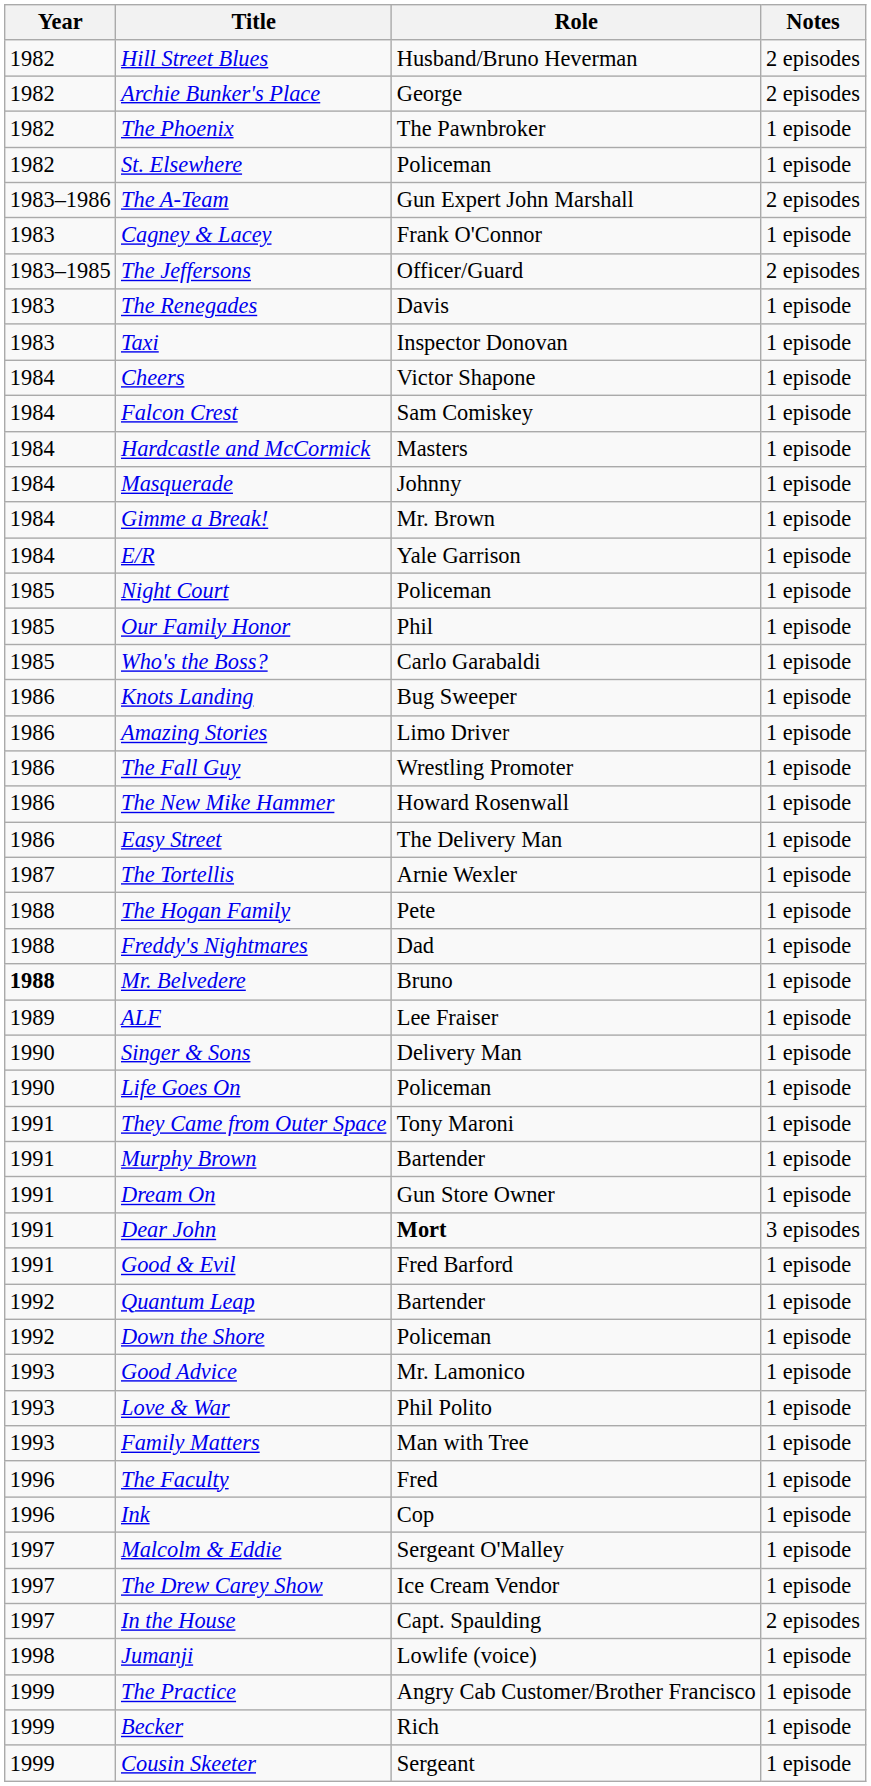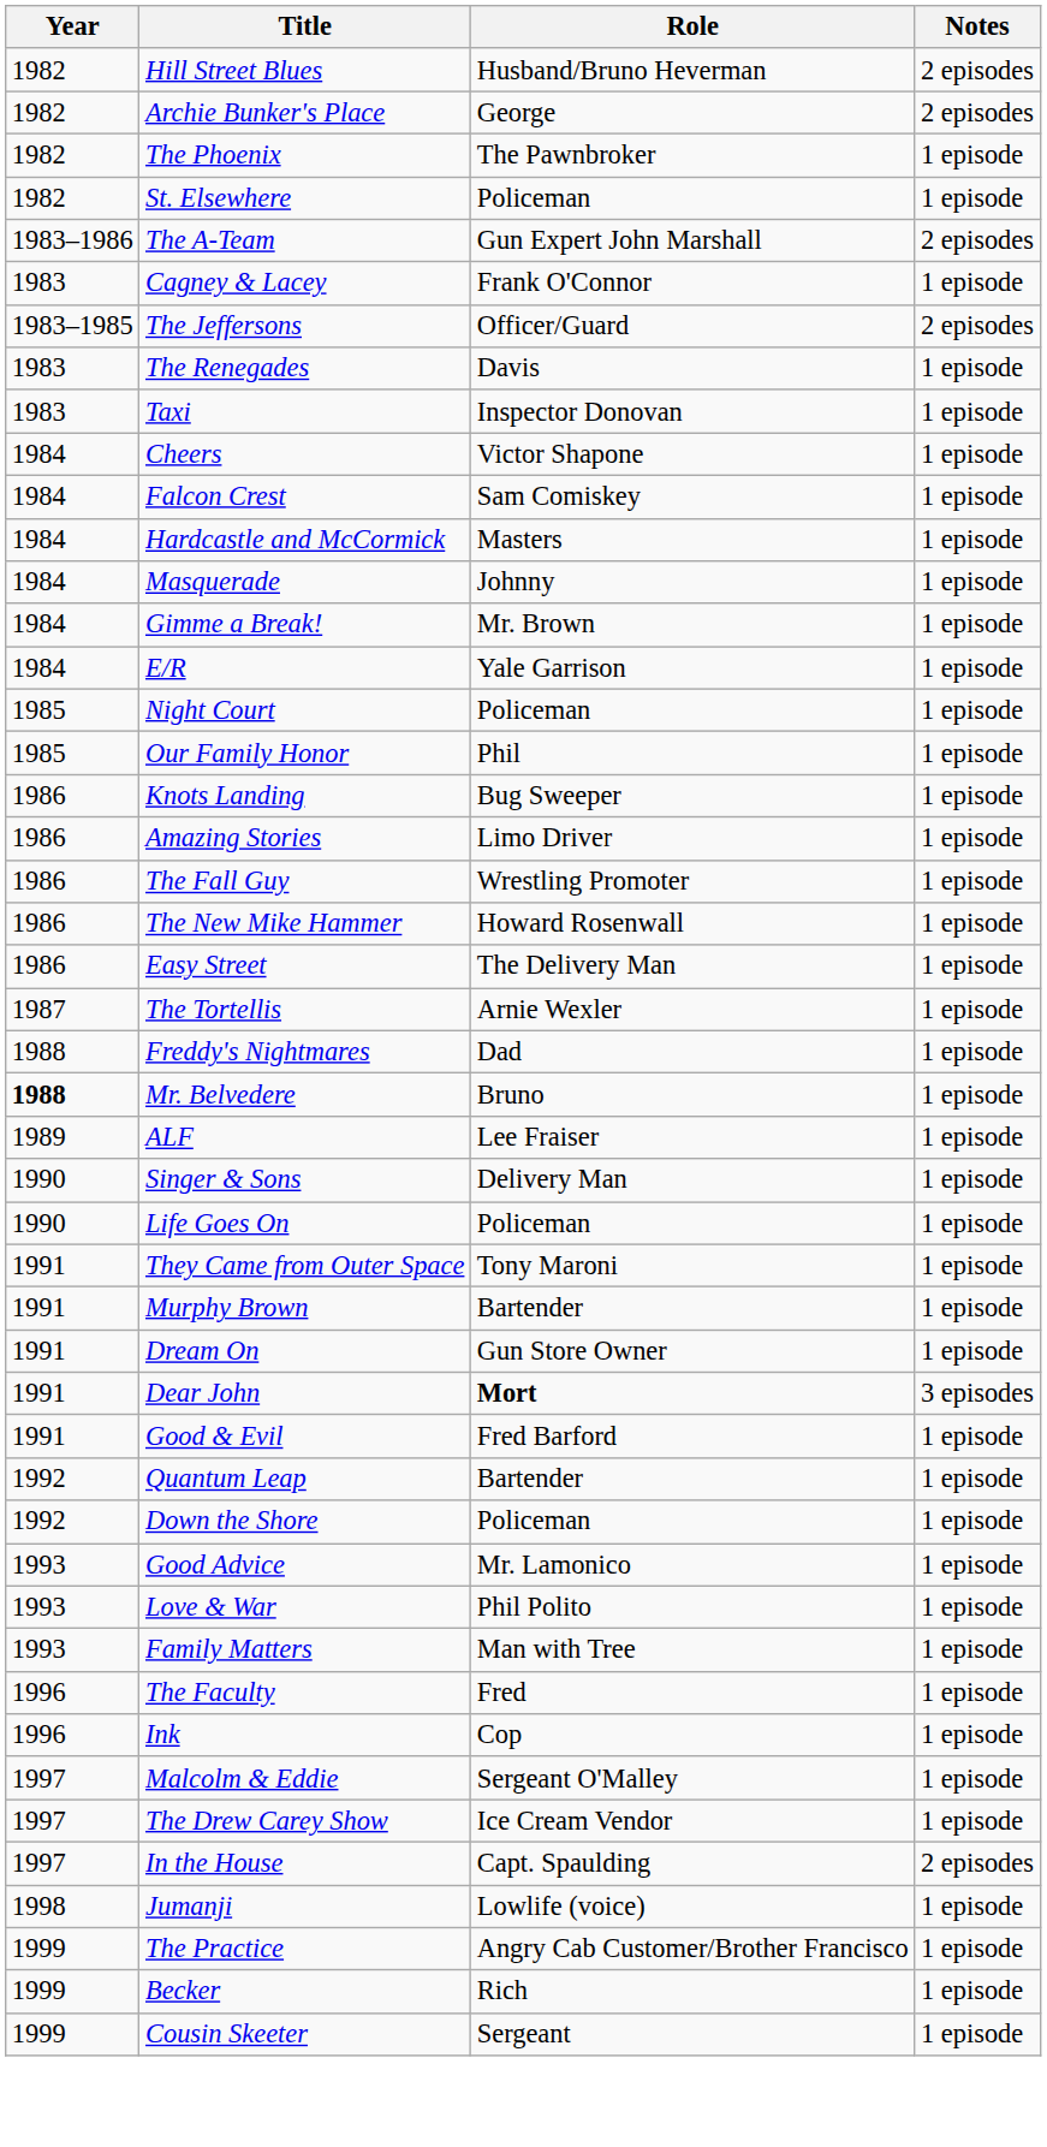 <table class="wikitable">
 <tr>
 <th>Year</th>
 <th>Title</th>
 <th>Role</th>
 <th>Notes</th>
 </tr>
 <tr>
 <td>1982</td>
 <td><em><a href='#'>Hill Street Blues</a></em></td>
 <td>Husband/Bruno Heverman</td>
 <td>2 episodes</td>
 </tr>
 <tr>
 <td>1982</td>
 <td><em><a href='#'>Archie Bunker's Place</a></em></td>
 <td>George</td>
 <td>2 episodes</td>
 </tr>
 <tr>
 <td>1982</td>
 <td><em><a href='#'>The Phoenix</a></em></td>
 <td>The Pawnbroker</td>
 <td>1 episode</td>
 </tr>
 <tr>
 <td>1982</td>
 <td><em><a href='#'>St. Elsewhere</a></em></td>
 <td>Policeman</td>
 <td>1 episode</td>
 </tr>
 <tr>
 <td>1983–1986</td>
 <td><em><a href='#'>The A-Team</a></em></td>
 <td>Gun Expert John Marshall</td>
 <td>2 episodes</td>
 </tr>
 <tr>
 <td>1983</td>
 <td><em><a href='#'>Cagney & Lacey</a></em></td>
 <td>Frank O'Connor</td>
 <td>1 episode</td>
 </tr>
 <tr>
 <td>1983–1985</td>
 <td><em><a href='#'>The Jeffersons</a></em></td>
 <td>Officer/Guard</td>
 <td>2 episodes</td>
 </tr>
 <tr>
 <td>1983</td>
 <td><em><a href='#'>The Renegades</a></em></td>
 <td>Davis</td>
 <td>1 episode</td>
 </tr>
 <tr>
 <td>1983</td>
 <td><em><a href='#'>Taxi</a></em></td>
 <td>Inspector Donovan</td>
 <td>1 episode</td>
 </tr>
 <tr>
 <td>1984</td>
 <td><em><a href='#'>Cheers</a></em></td>
 <td>Victor Shapone</td>
 <td>1 episode</td>
 </tr>
 <tr>
 <td>1984</td>
 <td><em><a href='#'>Falcon Crest</a></em></td>
 <td>Sam Comiskey</td>
 <td>1 episode</td>
 </tr>
 <tr>
 <td>1984</td>
 <td><em><a href='#'>Hardcastle and McCormick</a></em></td>
 <td>Masters</td>
 <td>1 episode</td>
 </tr>
 <tr>
 <td>1984</td>
 <td><em><a href='#'>Masquerade</a></em></td>
 <td>Johnny</td>
 <td>1 episode</td>
 </tr>
 <tr>
 <td>1984</td>
 <td><em><a href='#'>Gimme a Break!</a></em></td>
 <td>Mr. Brown</td>
 <td>1 episode</td>
 </tr>
 <tr>
 <td>1984</td>
 <td><em><a href='#'>E/R</a></em></td>
 <td>Yale Garrison</td>
 <td>1 episode</td>
 </tr>
 <tr>
 <td>1985</td>
 <td><em><a href='#'>Night Court</a></em></td>
 <td>Policeman</td>
 <td>1 episode</td>
 </tr>
 <tr>
 <td>1985</td>
 <td><em><a href='#'>Our Family Honor</a></em></td>
 <td>Phil</td>
 <td>1 episode</td>
 </tr>
 <tr>
-<td>1985</td>
-<td><em><a href='#'>Who's the Boss?</a></em></td>
-<td>Carlo Garabaldi</td>
-<td>1 episode</td>
-</tr>
-<tr>
 <td>1986</td>
 <td><em><a href='#'>Knots Landing</a></em></td>
 <td>Bug Sweeper</td>
 <td>1 episode</td>
 </tr>
 <tr>
 <td>1986</td>
 <td><em><a href='#'>Amazing Stories</a></em></td>
 <td>Limo Driver</td>
 <td>1 episode</td>
 </tr>
 <tr>
 <td>1986</td>
 <td><em><a href='#'>The Fall Guy</a></em></td>
 <td>Wrestling Promoter</td>
 <td>1 episode</td>
 </tr>
 <tr>
 <td>1986</td>
 <td><em><a href='#'>The New Mike Hammer</a></em></td>
 <td>Howard Rosenwall</td>
 <td>1 episode</td>
 </tr>
 <tr>
 <td>1986</td>
 <td><em><a href='#'>Easy Street</a></em></td>
 <td>The Delivery Man</td>
 <td>1 episode</td>
 </tr>
 <tr>
 <td>1987</td>
 <td><em><a href='#'>The Tortellis</a></em></td>
 <td>Arnie Wexler</td>
-<td>1 episode</td>
-</tr>
-<tr>
-<td>1988</td>
-<td><em><a href='#'>The Hogan Family</a></em></td>
-<td>Pete</td>
 <td>1 episode</td>
 </tr>
 <tr>
 <td>1988</td>
 <td><em><a href='#'>Freddy's Nightmares</a></em></td>
 <td>Dad</td>
 <td>1 episode</td>
 </tr>
 <tr>
 <td><strong>1988</strong></td>
 <td><em><a href='#'>Mr. Belvedere</a></em></td>
 <td>Bruno</td>
 <td>1 episode</td>
 </tr>
 <tr>
 <td>1989</td>
 <td><em><a href='#'>ALF</a></em></td>
 <td>Lee Fraiser</td>
 <td>1 episode</td>
 </tr>
 <tr>
 <td>1990</td>
 <td><em><a href='#'>Singer & Sons</a></em></td>
 <td>Delivery Man</td>
 <td>1 episode</td>
 </tr>
 <tr>
 <td>1990</td>
 <td><em><a href='#'>Life Goes On</a></em></td>
 <td>Policeman</td>
 <td>1 episode</td>
 </tr>
 <tr>
 <td>1991</td>
 <td><em><a href='#'>They Came from Outer Space</a></em></td>
 <td>Tony Maroni</td>
 <td>1 episode</td>
 </tr>
 <tr>
 <td>1991</td>
 <td><em><a href='#'>Murphy Brown</a></em></td>
 <td>Bartender</td>
 <td>1 episode</td>
 </tr>
 <tr>
 <td>1991</td>
 <td><em><a href='#'>Dream On</a></em></td>
 <td>Gun Store Owner</td>
 <td>1 episode</td>
 </tr>
 <tr>
 <td>1991</td>
 <td><em><a href='#'>Dear John</a></em></td>
 <td><strong>Mort</strong></td>
 <td>3 episodes</td>
 </tr>
 <tr>
 <td>1991</td>
 <td><em><a href='#'>Good & Evil</a></em></td>
 <td>Fred Barford</td>
 <td>1 episode</td>
 </tr>
 <tr>
 <td>1992</td>
 <td><em><a href='#'>Quantum Leap</a></em></td>
 <td>Bartender</td>
 <td>1 episode</td>
 </tr>
 <tr>
 <td>1992</td>
 <td><em><a href='#'>Down the Shore</a></em></td>
 <td>Policeman</td>
 <td>1 episode</td>
 </tr>
 <tr>
 <td>1993</td>
 <td><em><a href='#'>Good Advice</a></em></td>
 <td>Mr. Lamonico</td>
 <td>1 episode</td>
 </tr>
 <tr>
 <td>1993</td>
 <td><em><a href='#'>Love & War</a></em></td>
 <td>Phil Polito</td>
 <td>1 episode</td>
 </tr>
 <tr>
 <td>1993</td>
 <td><em><a href='#'>Family Matters</a></em></td>
 <td>Man with Tree</td>
 <td>1 episode</td>
 </tr>
 <tr>
 <td>1996</td>
 <td><em><a href='#'>The Faculty</a></em></td>
 <td>Fred</td>
 <td>1 episode</td>
 </tr>
 <tr>
 <td>1996</td>
 <td><em><a href='#'>Ink</a></em></td>
 <td>Cop</td>
 <td>1 episode</td>
 </tr>
 <tr>
 <td>1997</td>
 <td><em><a href='#'>Malcolm & Eddie</a></em></td>
 <td>Sergeant O'Malley</td>
 <td>1 episode</td>
 </tr>
 <tr>
 <td>1997</td>
 <td><em><a href='#'>The Drew Carey Show</a></em></td>
 <td>Ice Cream Vendor</td>
 <td>1 episode</td>
 </tr>
 <tr>
 <td>1997</td>
 <td><em><a href='#'>In the House</a></em></td>
 <td>Capt. Spaulding</td>
 <td>2 episodes</td>
 </tr>
 <tr>
 <td>1998</td>
 <td><em><a href='#'>Jumanji</a></em></td>
 <td>Lowlife (voice)</td>
 <td>1 episode</td>
 </tr>
 <tr>
 <td>1999</td>
 <td><em><a href='#'>The Practice</a></em></td>
 <td>Angry Cab Customer/Brother Francisco</td>
 <td>1 episode</td>
 </tr>
 <tr>
 <td>1999</td>
 <td><em><a href='#'>Becker</a></em></td>
 <td>Rich</td>
 <td>1 episode</td>
 </tr>
 <tr>
 <td>1999</td>
 <td><em><a href='#'>Cousin Skeeter</a></em></td>
 <td>Sergeant</td>
 <td>1 episode</td>
 </tr>
 </table>
